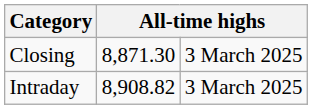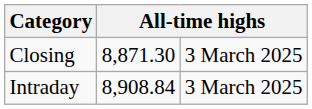 <table class="wikitable">
 <tr>
 <th>Category</th>
 <th colspan="2">All-time highs</th>
 </tr>
 <tr>
 <td>Closing</td>
 <td>8,871.30</td>
 <td>3 March 2025</td>
 </tr>
 <tr>
 <td>Intraday</td>
-<td>8,908.82</td>
+<td>8,908.84</td>
 <td>3 March 2025</td>
 </tr>
 </table>
